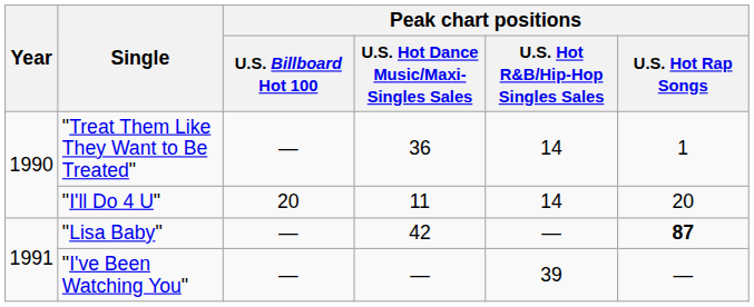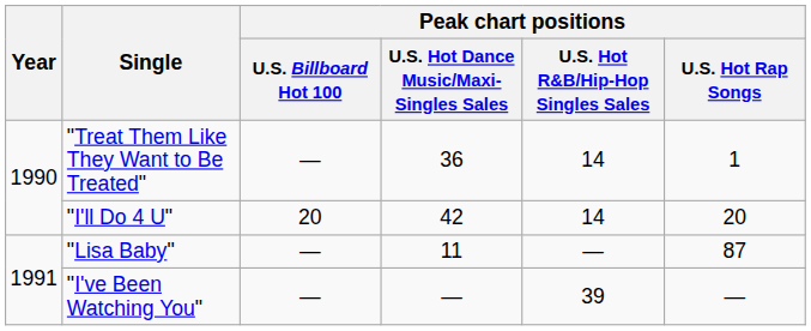 <table class="wikitable">
 <tr>
 <th rowspan="2">Year</th>
 <th rowspan="2">Single</th>
 <th colspan="6">Peak chart positions</th>
 </tr>
 <tr>
 <th width="100"><small>U.S. <a href='#'><em>Billboard</em> Hot 100</a></small></th>
 <th width="100"><small>U.S. <a href='#'>Hot Dance Music/Maxi-Singles Sales</a></small></th>
 <th width="100"><small>U.S. <a href='#'>Hot R&B/Hip-Hop Singles Sales</a></small></th>
 <th width="100"><small>U.S. <a href='#'>Hot Rap Songs</a></small></th>
 </tr>
 <tr>
 <td align="center" rowspan="2">1990</td>
 <td align="left">"<a href='#'>Treat Them Like They Want to Be Treated</a>"</td>
 <td align="center">—</td>
 <td align="center">36</td>
 <td align="center">14</td>
 <td align="center">1</td>
 </tr>
 <tr>
 <td align="left">"<a href='#'>I'll Do 4 U</a>"</td>
 <td align="center">20</td>
-<td align="center">11</td>
+<td align="center">42</td>
 <td align="center">14</td>
 <td align="center">20</td>
 </tr>
 <tr>
 <td align="center" rowspan="2">1991</td>
 <td align="left">"<a href='#'>Lisa Baby</a>"</td>
 <td align="center">—</td>
-<td align="center">42</td>
+<td align="center">11</td>
 <td align="center">—</td>
-<td align="center"><strong>87</strong></td>
+<td align="center">87</td>
 </tr>
 <tr>
 <td align="left">"<a href='#'>I've Been Watching You</a>"</td>
 <td align="center">—</td>
 <td align="center">—</td>
 <td align="center">39</td>
 <td align="center">—</td>
 </tr>
 </table>
